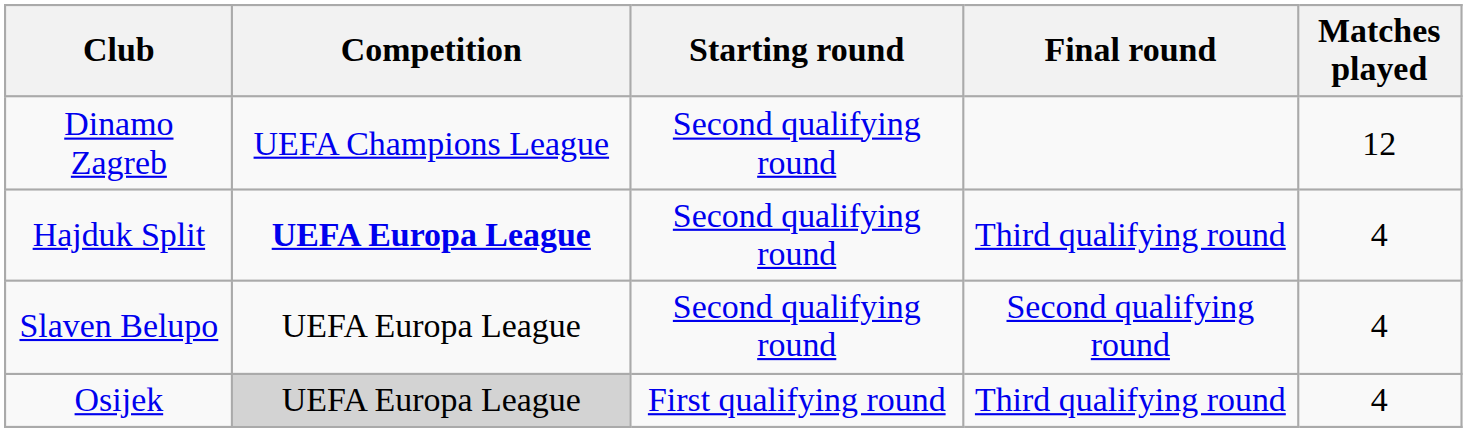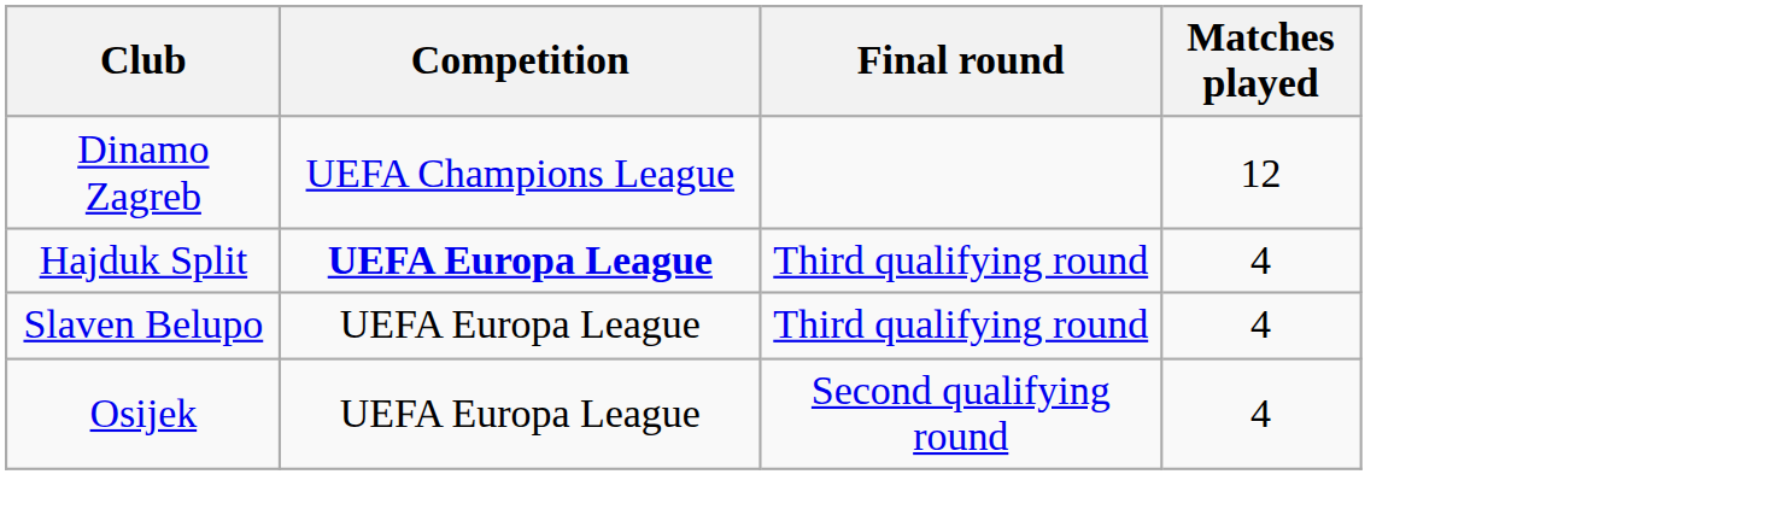 <table class="wikitable" style="text-align: center">
 <tr>
 <th width=100>Club</th>
 <th width=180>Competition</th>
-<th width=150>Starting round</th>
 <th width=150>Final round</th>
 <th width=70>Matches played</th>
 </tr>
 <tr>
 <td rowspan=1><a href='#'>Dinamo Zagreb</a></td>
 <td><a href='#'>UEFA Champions League</a></td>
-<td><a href='#'>Second qualifying round</a></td>
 <td></td>
 <td>12</td>
 </tr>
 <tr>
 <td><a href='#'>Hajduk Split</a></td>
 <td><strong><a href='#'>UEFA Europa League</a></strong></td>
-<td><a href='#'>Second qualifying round</a></td>
 <td><a href='#'>Third qualifying round</a></td>
 <td>4</td>
 </tr>
 <tr>
 <td><a href='#'>Slaven Belupo</a></td>
 <td>UEFA Europa League</td>
-<td><a href='#'>Second qualifying round</a></td>
-<td><a href='#'>Second qualifying round</a></td>
+<td><a href='#'>Third qualifying round</a></td>
 <td>4</td>
 </tr>
 <tr>
 <td><a href='#'>Osijek</a></td>
-<td style="background: lightgrey;">UEFA Europa League</td>
-<td><a href='#'>First qualifying round</a></td>
-<td><a href='#'>Third qualifying round</a></td>
+<td>UEFA Europa League</td>
+<td><a href='#'>Second qualifying round</a></td>
 <td>4</td>
 </tr>
 </table>
